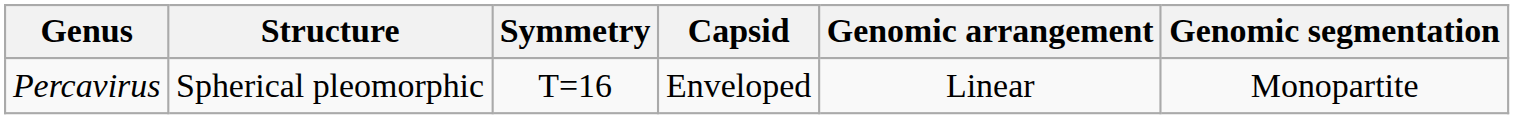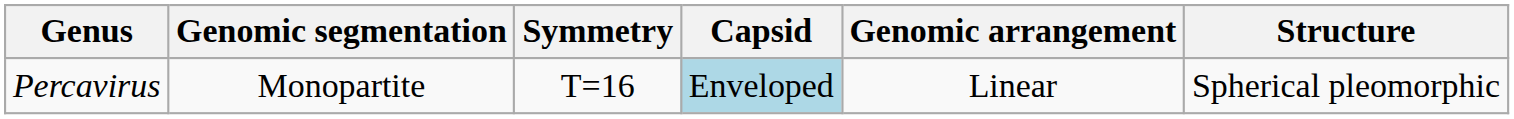 <table class="wikitable sortable" style="text-align:center">
 <tr>
 <th>Genus</th>
-<th>Structure</th>
+<th>Genomic segmentation</th>
 <th>Symmetry</th>
 <th>Capsid</th>
 <th>Genomic arrangement</th>
-<th>Genomic segmentation</th>
+<th>Structure</th>
 </tr>
 <tr>
 <td><em>Percavirus</em></td>
+<td>Monopartite</td>
+<td>T=16</td>
+<td style="background: lightblue;">Enveloped</td>
+<td>Linear</td>
 <td>Spherical pleomorphic</td>
-<td>T=16</td>
-<td>Enveloped</td>
-<td>Linear</td>
-<td>Monopartite</td>
 </tr>
 </table>
